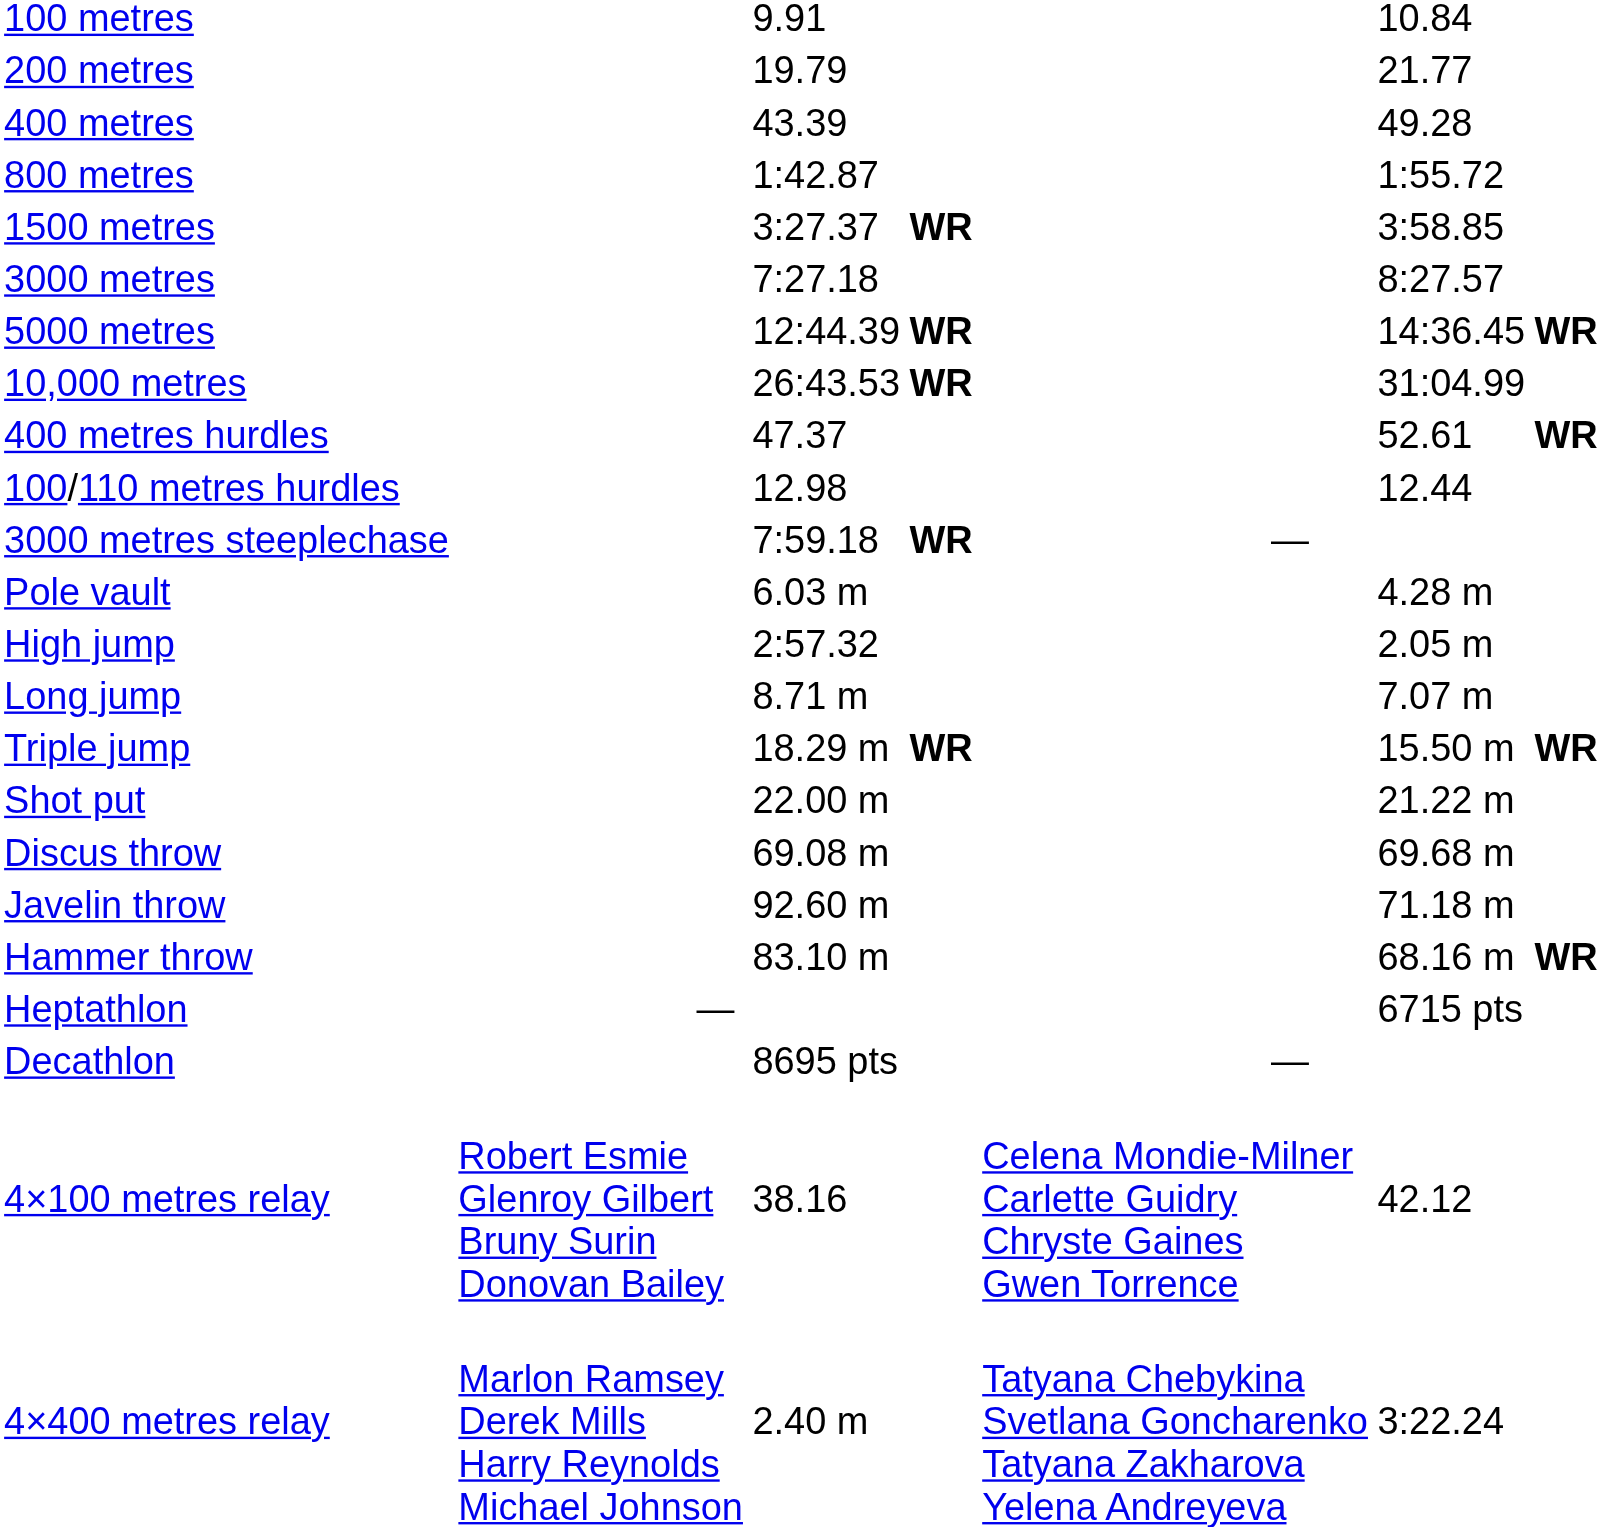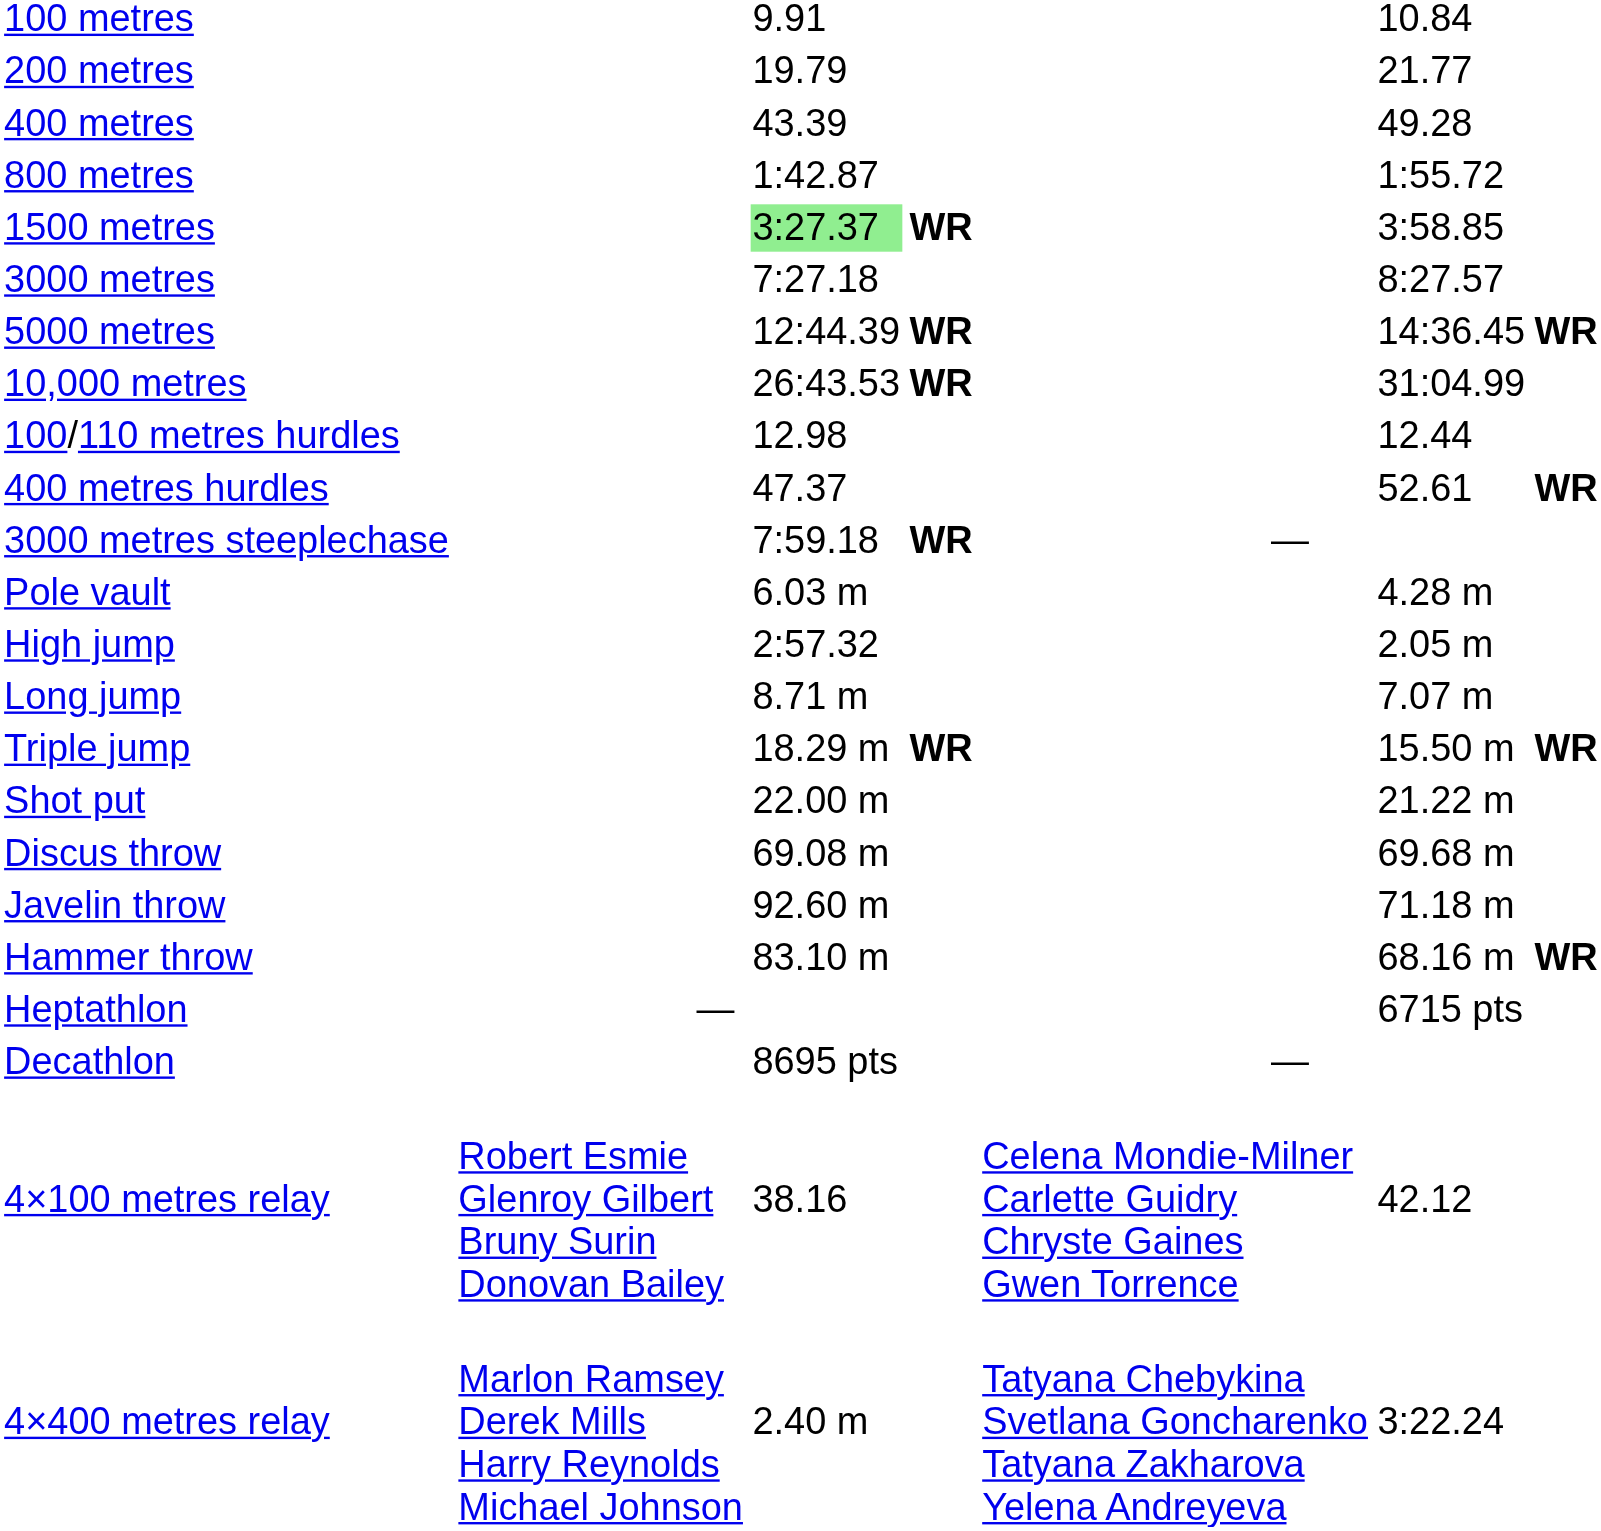 <table>
 <tr>
 <td><a href='#'>100 metres</a></td>
 <td></td>
 <td>9.91</td>
 <td></td>
 <td></td>
 <td>10.84</td>
 <td></td>
 </tr>
 <tr>
 <td><a href='#'>200 metres</a></td>
 <td></td>
 <td>19.79</td>
 <td></td>
 <td></td>
 <td>21.77</td>
 <td></td>
 </tr>
 <tr>
 <td><a href='#'>400 metres</a></td>
 <td></td>
 <td>43.39</td>
 <td></td>
 <td></td>
 <td>49.28</td>
 <td></td>
 </tr>
 <tr>
 <td><a href='#'>800 metres</a></td>
 <td></td>
 <td>1:42.87</td>
 <td></td>
 <td></td>
 <td>1:55.72</td>
 <td></td>
 </tr>
 <tr>
 <td><a href='#'>1500 metres</a></td>
 <td></td>
-<td>3:27.37</td>
+<td style="background: lightgreen;">3:27.37</td>
 <td><strong>WR</strong></td>
 <td></td>
 <td>3:58.85</td>
 <td></td>
 </tr>
 <tr>
 <td><a href='#'>3000 metres</a></td>
 <td></td>
 <td>7:27.18</td>
 <td></td>
 <td></td>
 <td>8:27.57</td>
 <td></td>
 </tr>
 <tr>
 <td><a href='#'>5000 metres</a></td>
 <td></td>
 <td>12:44.39</td>
 <td><strong>WR</strong></td>
 <td></td>
 <td>14:36.45</td>
 <td><strong>WR</strong></td>
 </tr>
 <tr>
 <td><a href='#'>10,000 metres</a></td>
 <td></td>
 <td>26:43.53</td>
 <td><strong>WR</strong></td>
 <td></td>
 <td>31:04.99</td>
 <td></td>
 </tr>
 <tr>
+<td><a href='#'>100</a>/<a href='#'>110 metres hurdles</a></td>
+<td></td>
+<td>12.98</td>
+<td></td>
+<td></td>
+<td>12.44</td>
+<td></td>
+</tr>
+<tr>
 <td><a href='#'>400 metres hurdles</a></td>
 <td></td>
 <td>47.37</td>
 <td></td>
 <td></td>
 <td>52.61</td>
 <td><strong>WR</strong></td>
-</tr>
-<tr>
-<td><a href='#'>100</a>/<a href='#'>110 metres hurdles</a></td>
-<td></td>
-<td>12.98</td>
-<td></td>
-<td></td>
-<td>12.44</td>
-<td></td>
 </tr>
 <tr>
 <td><a href='#'>3000 metres steeplechase</a></td>
 <td></td>
 <td>7:59.18</td>
 <td><strong>WR</strong></td>
 <td align=center colspan=3>—</td>
 </tr>
 <tr>
 <td><a href='#'>Pole vault</a></td>
 <td></td>
 <td>6.03 m</td>
 <td></td>
 <td></td>
 <td>4.28 m</td>
 <td></td>
 </tr>
 <tr>
 <td><a href='#'>High jump</a></td>
 <td></td>
 <td>2:57.32</td>
 <td></td>
 <td></td>
 <td>2.05 m</td>
 <td></td>
 </tr>
 <tr>
 <td><a href='#'>Long jump</a></td>
 <td></td>
 <td>8.71 m</td>
 <td></td>
 <td></td>
 <td>7.07 m</td>
 <td></td>
 </tr>
 <tr>
 <td><a href='#'>Triple jump</a></td>
 <td></td>
 <td>18.29 m</td>
 <td><strong>WR</strong></td>
 <td></td>
 <td>15.50 m</td>
 <td><strong>WR</strong></td>
 </tr>
 <tr>
 <td><a href='#'>Shot put</a></td>
 <td></td>
 <td>22.00 m</td>
 <td></td>
 <td></td>
 <td>21.22 m</td>
 <td></td>
 </tr>
 <tr>
 <td><a href='#'>Discus throw</a></td>
 <td></td>
 <td>69.08 m</td>
 <td></td>
 <td></td>
 <td>69.68 m</td>
 <td></td>
 </tr>
 <tr>
 <td><a href='#'>Javelin throw</a></td>
 <td></td>
 <td>92.60 m</td>
 <td></td>
 <td></td>
 <td>71.18 m</td>
 <td></td>
 </tr>
 <tr>
 <td><a href='#'>Hammer throw</a></td>
 <td></td>
 <td>83.10 m</td>
 <td></td>
 <td></td>
 <td>68.16 m</td>
 <td><strong>WR</strong></td>
 </tr>
 <tr>
 <td><a href='#'>Heptathlon</a></td>
 <td align=center colspan=3>—</td>
 <td></td>
 <td>6715 pts</td>
 <td></td>
 </tr>
 <tr>
 <td><a href='#'>Decathlon</a></td>
 <td></td>
 <td>8695 pts</td>
 <td></td>
 <td align=center colspan=3>—</td>
 </tr>
 <tr>
 <td><a href='#'>4×100 metres relay</a></td>
 <td><br><a href='#'>Robert Esmie</a><br><a href='#'>Glenroy Gilbert</a><br><a href='#'>Bruny Surin</a><br><a href='#'>Donovan Bailey</a></td>
 <td>38.16</td>
 <td></td>
 <td><br><a href='#'>Celena Mondie-Milner</a><br><a href='#'>Carlette Guidry</a><br><a href='#'>Chryste Gaines</a><br><a href='#'>Gwen Torrence</a></td>
 <td>42.12</td>
 <td></td>
 </tr>
 <tr>
 <td><a href='#'>4×400 metres relay</a></td>
 <td><br><a href='#'>Marlon Ramsey</a><br><a href='#'>Derek Mills</a><br><a href='#'>Harry Reynolds</a><br><a href='#'>Michael Johnson</a></td>
 <td>2.40 m</td>
 <td></td>
 <td><br><a href='#'>Tatyana Chebykina</a><br><a href='#'>Svetlana Goncharenko</a><br><a href='#'>Tatyana Zakharova</a><br><a href='#'>Yelena Andreyeva</a></td>
 <td>3:22.24</td>
 <td></td>
 </tr>
 </table>
